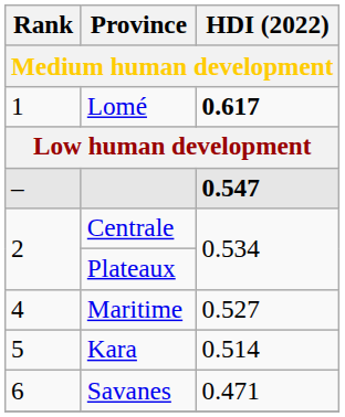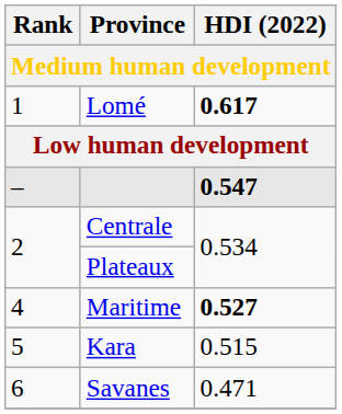 <table class="wikitable sortable">
 <tr>
 <th class="sort">Rank</th>
 <th class="sort">Province</th>
 <th class="sort">HDI (2022)</th>
 </tr>
 <tr>
 <th style="color:#fc0;" colspan="4">Medium human development</th>
 </tr>
 <tr>
 <td>1</td>
 <td style="text-align:left"><a href='#'>Lomé</a></td>
 <td><strong>0.617</strong></td>
 </tr>
 <tr>
 <th style="color:#900;" colspan="4">Low human development</th>
 </tr>
 <tr style="background:#e6e6e6">
 <td>–</td>
 <td style="text-align:left"></td>
 <td><strong>0.547</strong></td>
 </tr>
 <tr>
 <td rowspan="2">2</td>
 <td style="text-align:left"><a href='#'>Centrale</a></td>
 <td rowspan="2">0.534</td>
 </tr>
 <tr>
 <td style="text-align:left"><a href='#'>Plateaux</a></td>
 </tr>
 <tr>
 <td>4</td>
 <td style="text-align:left"><a href='#'>Maritime</a></td>
-<td>0.527</td>
+<td><strong>0.527</strong></td>
 </tr>
 <tr>
 <td>5</td>
 <td style="text-align:left"><a href='#'>Kara</a></td>
-<td>0.514</td>
+<td>0.515</td>
 </tr>
 <tr>
 <td>6</td>
 <td style="text-align:left"><a href='#'>Savanes</a></td>
 <td>0.471</td>
 </tr>
 <tr>
 </tr>
 </table>
